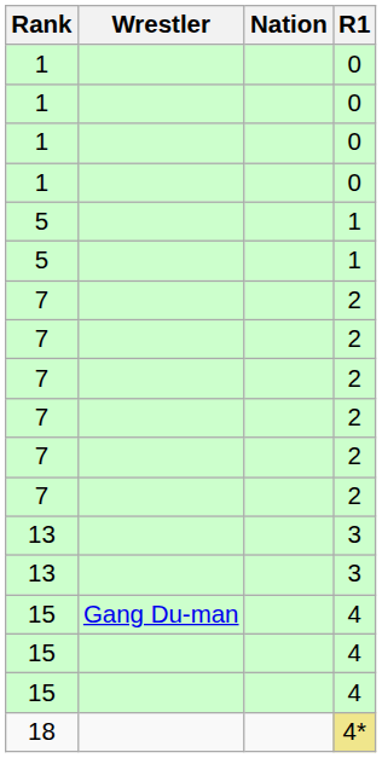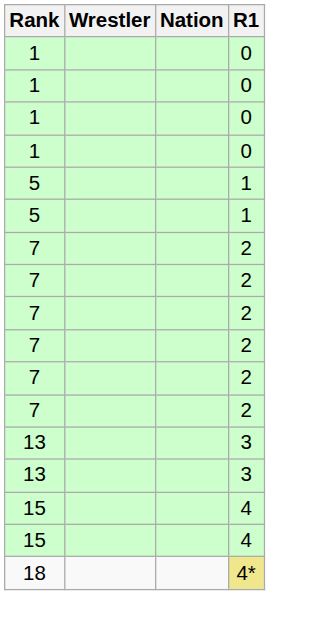 <table class="wikitable sortable" style="text-align:center;">
 <tr>
 <th>Rank</th>
 <th>Wrestler</th>
 <th>Nation</th>
 <th>R1</th>
 </tr>
 <tr style="background:#cfc;">
 <td>1</td>
 <td align=left></td>
 <td align=left></td>
 <td>0</td>
 </tr>
 <tr style="background:#cfc;">
 <td>1</td>
 <td align=left></td>
 <td align=left></td>
 <td>0</td>
 </tr>
 <tr style="background:#cfc;">
 <td>1</td>
 <td align=left></td>
 <td align=left></td>
 <td>0</td>
 </tr>
 <tr style="background:#cfc;">
 <td>1</td>
 <td align=left></td>
 <td align=left></td>
 <td>0</td>
 </tr>
 <tr style="background:#cfc;">
 <td>5</td>
 <td align=left></td>
 <td align=left></td>
 <td>1</td>
 </tr>
 <tr style="background:#cfc;">
 <td>5</td>
 <td align=left></td>
 <td align=left></td>
 <td>1</td>
 </tr>
 <tr style="background:#cfc;">
 <td>7</td>
 <td align=left></td>
 <td align=left></td>
 <td>2</td>
 </tr>
 <tr style="background:#cfc;">
 <td>7</td>
 <td align=left></td>
 <td align=left></td>
 <td>2</td>
 </tr>
 <tr style="background:#cfc;">
 <td>7</td>
 <td align=left></td>
 <td align=left></td>
 <td>2</td>
 </tr>
 <tr style="background:#cfc;">
 <td>7</td>
 <td align=left></td>
 <td align=left></td>
 <td>2</td>
 </tr>
 <tr style="background:#cfc;">
 <td>7</td>
 <td align=left></td>
 <td align=left></td>
 <td>2</td>
 </tr>
 <tr style="background:#cfc;">
 <td>7</td>
 <td align=left></td>
 <td align=left></td>
 <td>2</td>
 </tr>
 <tr style="background:#cfc;">
 <td>13</td>
 <td align=left></td>
 <td align=left></td>
 <td>3</td>
 </tr>
 <tr style="background:#cfc;">
 <td>13</td>
 <td align=left></td>
 <td align=left></td>
 <td>3</td>
 </tr>
 <tr style="background:#cfc;">
 <td>15</td>
-<td align=left><a href='#'>Gang Du-man</a></td>
-<td align=left></td>
-<td>4</td>
-</tr>
-<tr style="background:#cfc;">
-<td>15</td>
 <td align=left></td>
 <td align=left></td>
 <td>4</td>
 </tr>
 <tr style="background:#cfc;">
 <td>15</td>
 <td align=left></td>
 <td align=left></td>
 <td>4</td>
 </tr>
 <tr>
 <td>18</td>
 <td align=left></td>
 <td align=left></td>
 <td style="background: khaki;">4*</td>
 </tr>
 </table>
